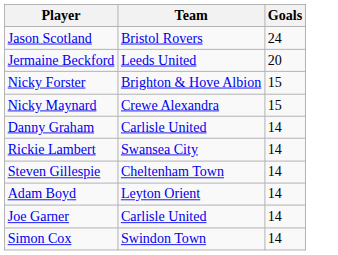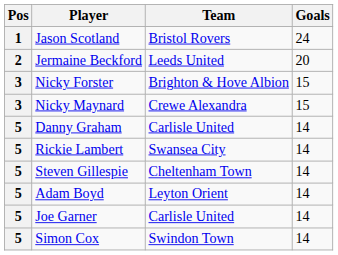 <table class="wikitable">
 <tr>
+<th>Pos</th>
 <th>Player</th>
 <th>Team</th>
 <th>Goals</th>
 </tr>
 <tr>
+<th>1</th>
 <td><a href='#'>Jason Scotland</a></td>
 <td><a href='#'>Bristol Rovers</a></td>
 <td>24</td>
 </tr>
 <tr>
+<th>2</th>
 <td><a href='#'>Jermaine Beckford</a></td>
 <td><a href='#'>Leeds United</a></td>
 <td>20</td>
 </tr>
 <tr>
+<th>3</th>
 <td><a href='#'>Nicky Forster</a></td>
 <td><a href='#'>Brighton & Hove Albion</a></td>
 <td>15</td>
 </tr>
 <tr>
+<th>3</th>
 <td><a href='#'>Nicky Maynard</a></td>
 <td><a href='#'>Crewe Alexandra</a></td>
 <td>15</td>
 </tr>
 <tr>
+<th>5</th>
 <td><a href='#'>Danny Graham</a></td>
 <td><a href='#'>Carlisle United</a></td>
 <td>14</td>
 </tr>
 <tr>
+<th>5</th>
 <td><a href='#'>Rickie Lambert</a></td>
 <td><a href='#'>Swansea City</a></td>
 <td>14</td>
 </tr>
 <tr>
+<th>5</th>
 <td><a href='#'>Steven Gillespie</a></td>
 <td><a href='#'>Cheltenham Town</a></td>
 <td>14</td>
 </tr>
 <tr>
+<th>5</th>
 <td><a href='#'>Adam Boyd</a></td>
 <td><a href='#'>Leyton Orient</a></td>
 <td>14</td>
 </tr>
 <tr>
+<th>5</th>
 <td><a href='#'>Joe Garner</a></td>
 <td><a href='#'>Carlisle United</a></td>
 <td>14</td>
 </tr>
 <tr>
+<th>5</th>
 <td><a href='#'>Simon Cox</a></td>
 <td><a href='#'>Swindon Town</a></td>
 <td>14</td>
 </tr>
 </table>
